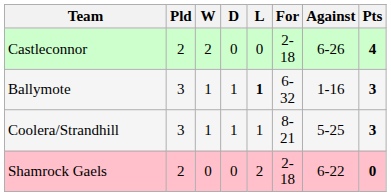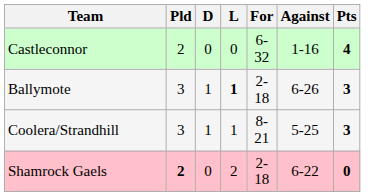 <table class="wikitable">
 <tr>
 <th width=165>Team</th>
 <th width=20>Pld</th>
-<th width=20>W</th>
 <th width=20>D</th>
 <th width=20>L</th>
 <th width=20>For</th>
 <th width=20>Against</th>
 <th width=20>Pts</th>
 </tr>
 <tr align=center style="background:#ccffcc;">
 <td style="text-align:left;">Castleconnor</td>
 <td>2</td>
-<td>2</td>
 <td>0</td>
 <td>0</td>
-<td>2-18</td>
-<td>6-26</td>
+<td>6-32</td>
+<td>1-16</td>
 <td><strong>4</strong></td>
 </tr>
 <tr align=center style="background:#f5f5f5;">
 <td style="text-align:left;">Ballymote</td>
 <td>3</td>
 <td>1</td>
-<td>1</td>
 <td><strong>1</strong></td>
-<td>6-32</td>
-<td>1-16</td>
+<td>2-18</td>
+<td>6-26</td>
 <td><strong>3</strong></td>
 </tr>
 <tr align=center style="background:#f5f5f5;">
 <td style="text-align:left;">Coolera/Strandhill</td>
 <td>3</td>
-<td>1</td>
 <td>1</td>
 <td>1</td>
 <td>8-21</td>
 <td>5-25</td>
 <td><strong>3</strong></td>
 </tr>
 <tr align=center style="background:pink;">
 <td style="text-align:left;">Shamrock Gaels</td>
-<td>2</td>
-<td>0</td>
+<td><strong>2</strong></td>
 <td>0</td>
 <td>2</td>
 <td>2-18</td>
 <td>6-22</td>
 <td><strong>0</strong></td>
 </tr>
 </table>
